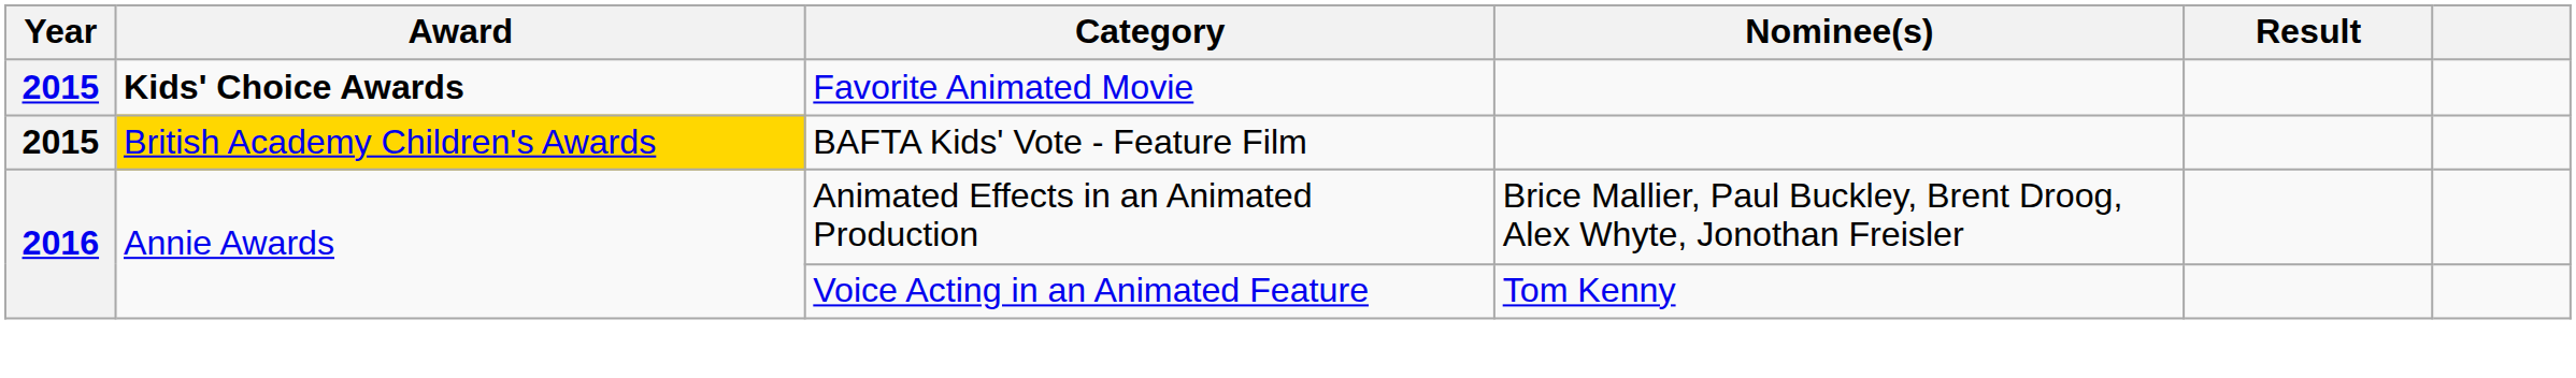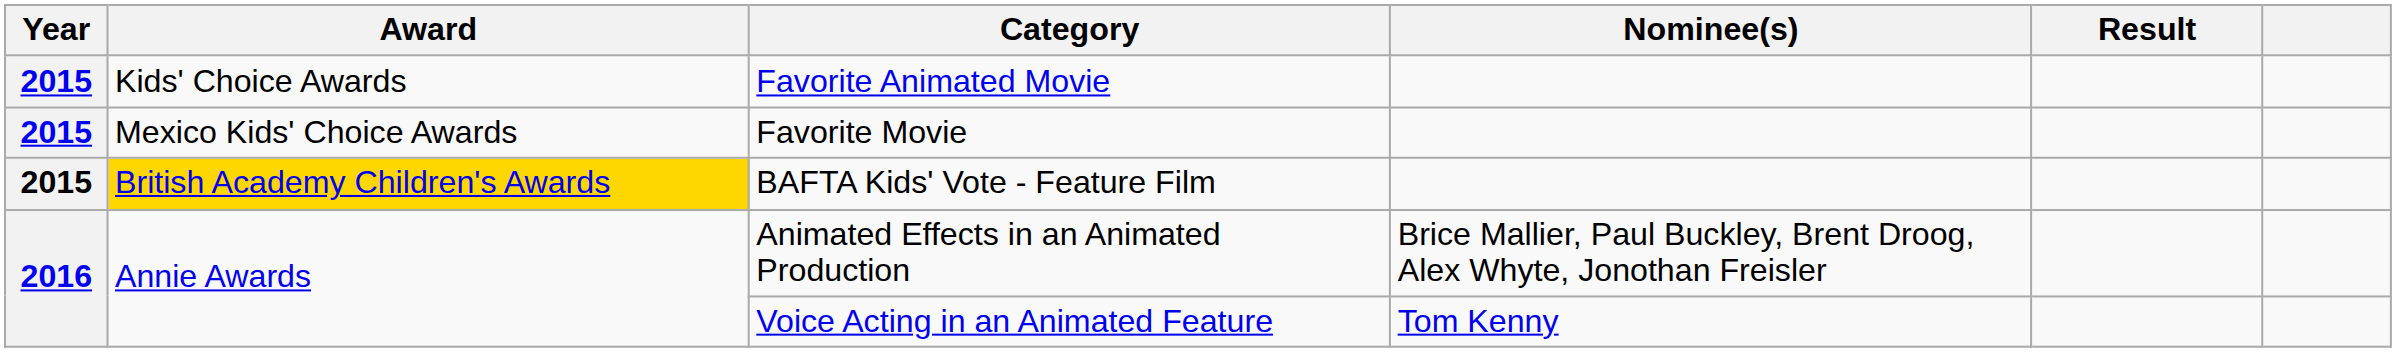 <table class="wikitable sortable plainrowheaders" width=75%>
 <tr>
 <th scope="col" style="width:4%;">Year</th>
 <th scope="col" style="width:25%;">Award</th>
 <th scope="col" style="width:25%;">Category</th>
 <th scope="col" style="width:25%;">Nominee(s)</th>
 <th scope="col" style="width:9%;">Result</th>
 <th scope="col" style="width:5%;" class="unsortable"></th>
 </tr>
 <tr>
 <th scope="row" style="text-align:center;"><a href='#'>2015</a></th>
-<td><strong>Kids' Choice Awards</strong></td>
+<td>Kids' Choice Awards</td>
 <td><a href='#'>Favorite Animated Movie</a></td>
+<td></td>
+<td></td>
+<td align=center></td>
+</tr>
+<tr>
+<th scope="row" style="text-align:center;"><a href='#'>2015</a></th>
+<td>Mexico Kids' Choice Awards</td>
+<td>Favorite Movie</td>
 <td></td>
 <td></td>
 <td align=center></td>
 </tr>
 <tr>
 <th scope="row" style="text-align:center;">2015</th>
 <td style="background: gold;"><a href='#'>British Academy Children's Awards</a></td>
 <td>BAFTA Kids' Vote - Feature Film</td>
 <td></td>
 <td></td>
 <td align=center></td>
 </tr>
 <tr>
 <th scope="row" rowspan="2" style="text-align:center;"><a href='#'>2016</a></th>
 <td rowspan="2"><a href='#'>Annie Awards</a></td>
 <td>Animated Effects in an Animated Production</td>
 <td>Brice Mallier, Paul Buckley, Brent Droog, Alex Whyte, Jonothan Freisler</td>
 <td></td>
 <td align=center></td>
 </tr>
 <tr>
 <td><a href='#'>Voice Acting in an Animated Feature</a></td>
 <td><a href='#'>Tom Kenny</a></td>
 <td></td>
 <td align=center></td>
 </tr>
 </table>
